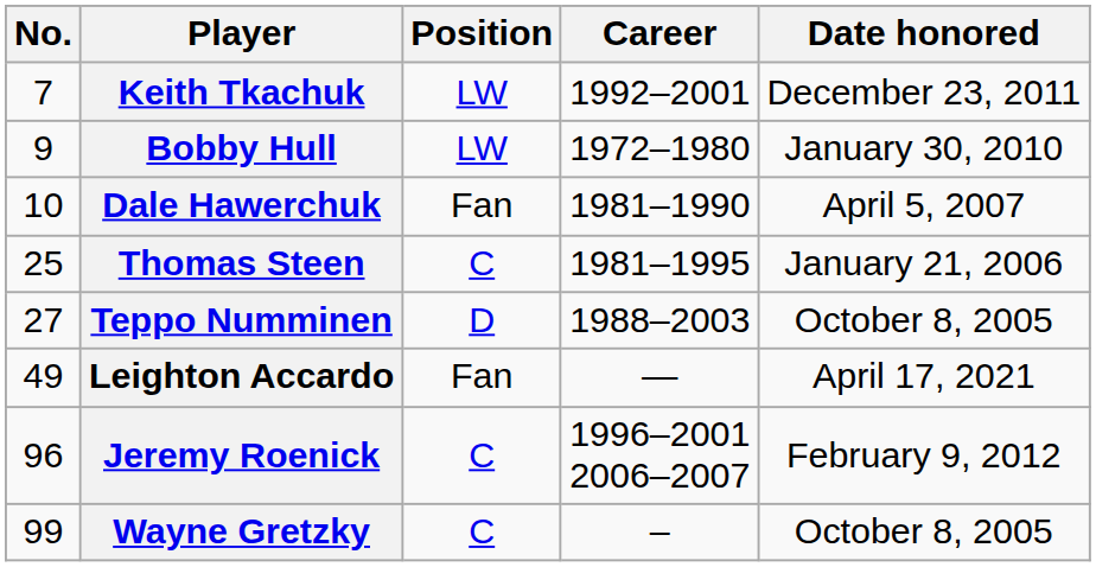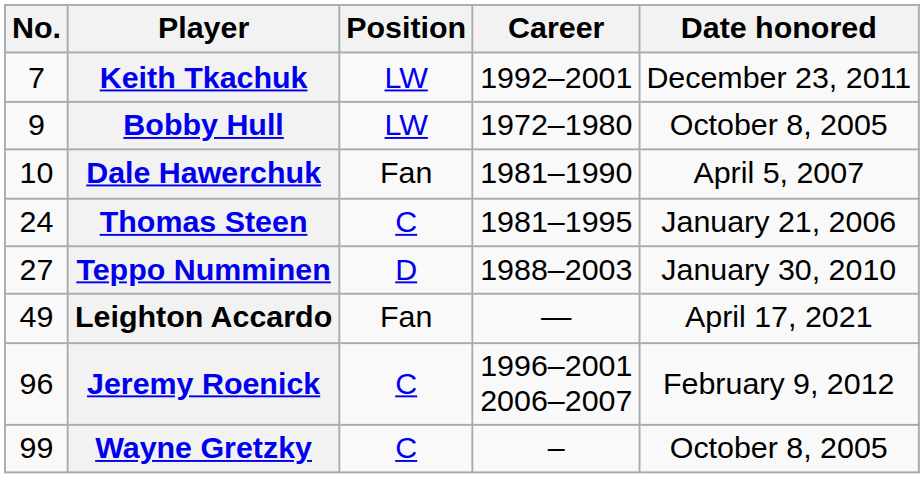 <table class="wikitable sortable plainrowheaders" style="text-align:center">
 <tr>
 <th scope="col">No.</th>
 <th scope="col">Player</th>
 <th scope="col">Position</th>
 <th scope="col">Career</th>
 <th scope="col">Date honored</th>
 </tr>
 <tr>
 <td>7</td>
 <th scope="row"><a href='#'>Keith Tkachuk</a></th>
 <td><a href='#'>LW</a></td>
 <td>1992–2001</td>
 <td>December 23, 2011</td>
 </tr>
 <tr>
 <td>9</td>
 <th scope="row"><a href='#'>Bobby Hull</a></th>
 <td><a href='#'>LW</a></td>
 <td>1972–1980</td>
-<td>January 30, 2010</td>
+<td>October 8, 2005</td>
 </tr>
 <tr>
 <td>10</td>
 <th scope="row"><a href='#'>Dale Hawerchuk</a></th>
 <td>Fan</td>
 <td>1981–1990</td>
 <td>April 5, 2007</td>
 </tr>
 <tr>
-<td>25</td>
+<td>24</td>
 <th scope="row"><a href='#'>Thomas Steen</a></th>
 <td><a href='#'>C</a></td>
 <td>1981–1995</td>
 <td>January 21, 2006</td>
 </tr>
 <tr>
 <td>27</td>
 <th scope="row"><a href='#'>Teppo Numminen</a></th>
 <td><a href='#'>D</a></td>
 <td>1988–2003</td>
-<td>October 8, 2005</td>
+<td>January 30, 2010</td>
 </tr>
 <tr>
 <td>49</td>
 <th scope="row">Leighton Accardo</th>
 <td>Fan</td>
 <td>—</td>
 <td>April 17, 2021</td>
 </tr>
 <tr>
 <td>96</td>
 <th scope="row"><a href='#'>Jeremy Roenick</a></th>
 <td><a href='#'>C</a></td>
 <td>1996–2001<br>2006–2007</td>
 <td>February 9, 2012</td>
 </tr>
 <tr>
 <td>99</td>
 <th scope="row"><a href='#'>Wayne Gretzky</a></th>
 <td><a href='#'>C</a></td>
 <td>–</td>
 <td>October 8, 2005</td>
 </tr>
 </table>
